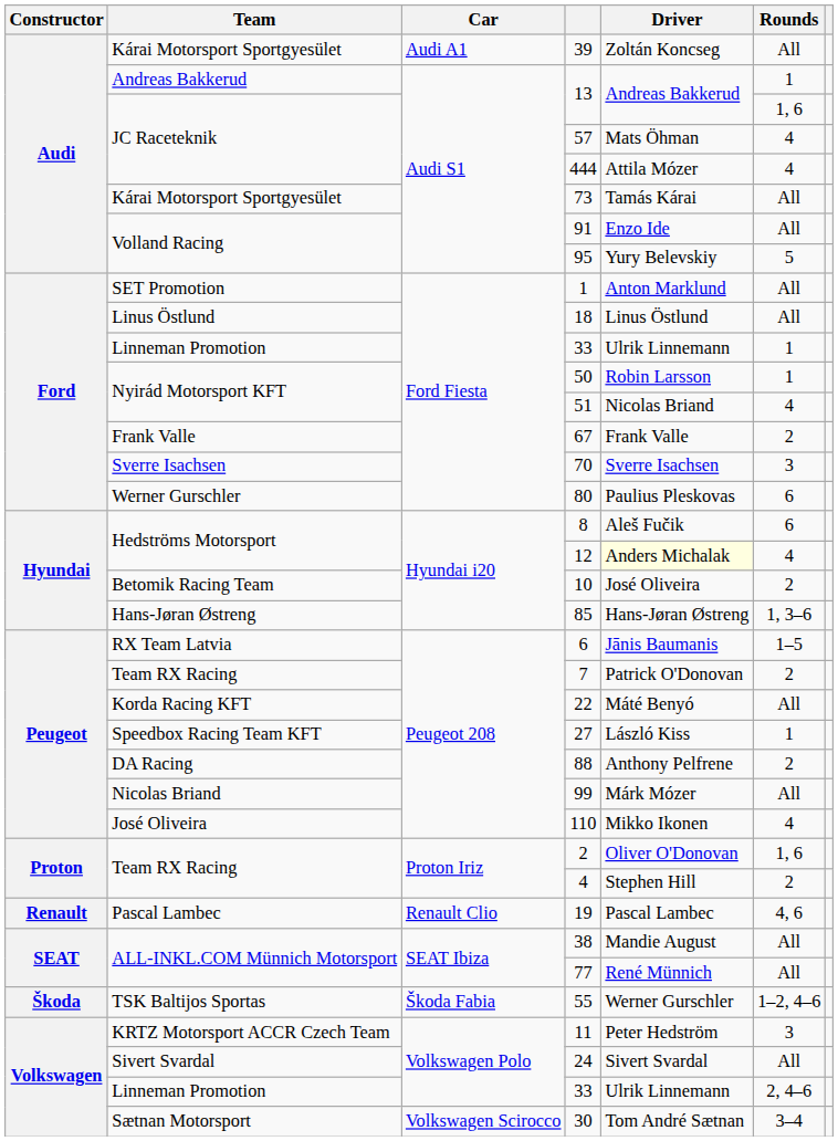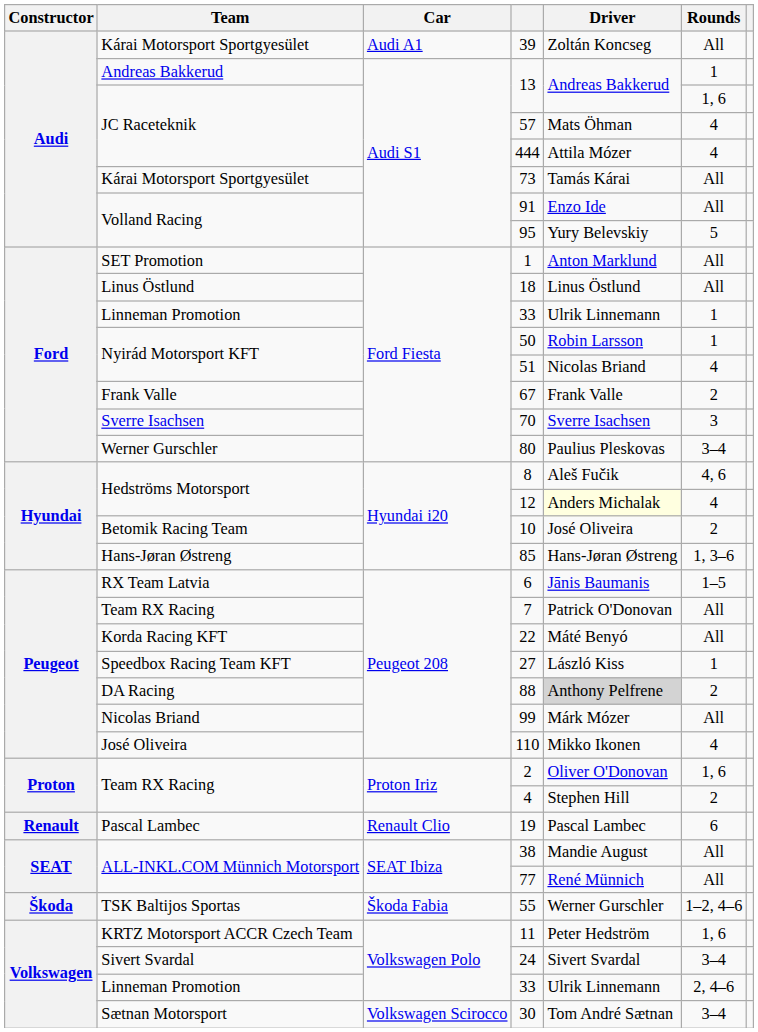 <table class="wikitable" style="font-size: 85%">
 <tr>
 <th>Constructor</th>
 <th>Team</th>
 <th>Car</th>
 <th></th>
 <th>Driver</th>
 <th>Rounds</th>
 <th></th>
 </tr>
 <tr>
 <th rowspan="8"><a href='#'>Audi</a></th>
 <td> Kárai Motorsport Sportgyesület</td>
 <td><a href='#'>Audi A1</a></td>
 <td align="center">39</td>
 <td> Zoltán Koncseg</td>
 <td align="center">All</td>
 <td align="center"></td>
 </tr>
 <tr>
 <td> <a href='#'>Andreas Bakkerud</a></td>
 <td rowspan="7"><a href='#'>Audi S1</a></td>
 <td rowspan="2" align="center">13</td>
 <td rowspan="2"> <a href='#'>Andreas Bakkerud</a></td>
 <td align="center">1</td>
 <td align="center"></td>
 </tr>
 <tr>
 <td rowspan="3"> JC Raceteknik</td>
 <td align="center">1, 6</td>
 <td align="center"></td>
 </tr>
 <tr>
 <td align="center">57</td>
 <td> Mats Öhman</td>
 <td align="center">4</td>
 <td align="center"></td>
 </tr>
 <tr>
 <td align="center">444</td>
 <td> Attila Mózer</td>
 <td align="center">4</td>
 <td align="center"></td>
 </tr>
 <tr>
 <td> Kárai Motorsport Sportgyesület</td>
 <td align="center">73</td>
 <td> Tamás Kárai</td>
 <td align="center">All</td>
 <td align="center"></td>
 </tr>
 <tr>
 <td rowspan="2"> Volland Racing</td>
 <td align="center">91</td>
 <td> <a href='#'>Enzo Ide</a></td>
 <td align="center">All</td>
 <td align="center"></td>
 </tr>
 <tr>
 <td align="center">95</td>
 <td> Yury Belevskiy</td>
 <td align="center">5</td>
 <td align="center"></td>
 </tr>
 <tr>
 <th rowspan="8"><a href='#'>Ford</a></th>
 <td> SET Promotion</td>
 <td rowspan="8"><a href='#'>Ford Fiesta</a></td>
 <td align="center">1</td>
 <td> <a href='#'>Anton Marklund</a></td>
 <td align="center">All</td>
 <td align="center"></td>
 </tr>
 <tr>
 <td> Linus Östlund</td>
 <td align="center">18</td>
 <td> Linus Östlund</td>
 <td align="center">All</td>
 <td align="center"></td>
 </tr>
 <tr>
 <td> Linneman Promotion</td>
 <td align="center">33</td>
 <td> Ulrik Linnemann</td>
 <td align="center">1</td>
 <td align="center"></td>
 </tr>
 <tr>
 <td rowspan="2"> Nyirád Motorsport KFT</td>
 <td align="center">50</td>
 <td> <a href='#'>Robin Larsson</a></td>
 <td align="center">1</td>
 <td align="center"></td>
 </tr>
 <tr>
 <td align="center">51</td>
 <td> Nicolas Briand</td>
 <td align="center">4</td>
 <td align="center"></td>
 </tr>
 <tr>
 <td> Frank Valle</td>
 <td align="center">67</td>
 <td> Frank Valle</td>
 <td align="center">2</td>
 <td align="center"></td>
 </tr>
 <tr>
 <td> <a href='#'>Sverre Isachsen</a></td>
 <td align="center">70</td>
 <td> <a href='#'>Sverre Isachsen</a></td>
 <td align="center">3</td>
 <td align="center"></td>
 </tr>
 <tr>
 <td> Werner Gurschler</td>
 <td align="center">80</td>
 <td> Paulius Pleskovas</td>
-<td align="center">6</td>
+<td align="center">3–4</td>
 <td align="center"></td>
 </tr>
 <tr>
 <th rowspan="4"><a href='#'>Hyundai</a></th>
 <td rowspan="2"> Hedströms Motorsport</td>
 <td rowspan="4"><a href='#'>Hyundai i20</a></td>
 <td align="center">8</td>
 <td> Aleš Fučik</td>
-<td align="center">6</td>
+<td align="center">4, 6</td>
 <td align="center"></td>
 </tr>
 <tr>
 <td align="center">12</td>
 <td style="background: lightyellow;"> Anders Michalak</td>
 <td align="center">4</td>
 <td align="center"></td>
 </tr>
 <tr>
 <td> Betomik Racing Team</td>
 <td align="center">10</td>
 <td> José Oliveira</td>
 <td align="center">2</td>
 <td align="center"></td>
 </tr>
 <tr>
 <td> Hans-Jøran Østreng</td>
 <td align="center">85</td>
 <td> Hans-Jøran Østreng</td>
 <td align="center">1, 3–6</td>
 <td align="center"></td>
 </tr>
 <tr>
 <th rowspan="7"><a href='#'>Peugeot</a></th>
 <td> RX Team Latvia</td>
 <td rowspan="7"><a href='#'>Peugeot 208</a></td>
 <td align="center">6</td>
 <td> <a href='#'>Jānis Baumanis</a></td>
 <td align="center">1–5</td>
 <td align="center"></td>
 </tr>
 <tr>
 <td> Team RX Racing</td>
 <td align="center">7</td>
 <td> Patrick O'Donovan</td>
-<td align="center">2</td>
+<td align="center">All</td>
 <td align="center"></td>
 </tr>
 <tr>
 <td> Korda Racing KFT</td>
 <td align="center">22</td>
 <td> Máté Benyó</td>
 <td align="center">All</td>
 <td align="center"></td>
 </tr>
 <tr>
 <td> Speedbox Racing Team KFT</td>
 <td align="center">27</td>
 <td> László Kiss</td>
 <td align="center">1</td>
 <td align="center"></td>
 </tr>
 <tr>
 <td> DA Racing</td>
 <td align="center">88</td>
-<td> Anthony Pelfrene</td>
+<td style="background: lightgrey;"> Anthony Pelfrene</td>
 <td align="center">2</td>
 <td align="center"></td>
 </tr>
 <tr>
 <td> Nicolas Briand</td>
 <td align="center">99</td>
 <td> Márk Mózer</td>
 <td align="center">All</td>
 <td align="center"></td>
 </tr>
 <tr>
 <td> José Oliveira</td>
 <td align="center">110</td>
 <td> Mikko Ikonen</td>
 <td align="center">4</td>
 <td align="center"></td>
 </tr>
 <tr>
 <th rowspan="2"><a href='#'>Proton</a></th>
 <td rowspan="2"> Team RX Racing</td>
 <td rowspan="2"><a href='#'>Proton Iriz</a></td>
 <td align="center">2</td>
 <td> <a href='#'>Oliver O'Donovan</a></td>
 <td align="center">1, 6</td>
 <td align="center"></td>
 </tr>
 <tr>
 <td align="center">4</td>
 <td> Stephen Hill</td>
 <td align="center">2</td>
 <td align="center"></td>
 </tr>
 <tr>
 <th><a href='#'>Renault</a></th>
 <td> Pascal Lambec</td>
 <td><a href='#'>Renault Clio</a></td>
 <td align="center">19</td>
 <td> Pascal Lambec</td>
-<td align="center">4, 6</td>
+<td align="center">6</td>
 <td align="center"></td>
 </tr>
 <tr>
 <th rowspan="2"><a href='#'>SEAT</a></th>
 <td rowspan="2"> <a href='#'>ALL-INKL.COM Münnich Motorsport</a></td>
 <td rowspan="2"><a href='#'>SEAT Ibiza</a></td>
 <td align="center">38</td>
 <td> Mandie August</td>
 <td align="center">All</td>
 <td align="center"></td>
 </tr>
 <tr>
 <td align="center">77</td>
 <td> <a href='#'>René Münnich</a></td>
 <td align="center">All</td>
 <td align="center"></td>
 </tr>
 <tr>
 <th><a href='#'>Škoda</a></th>
 <td> TSK Baltijos Sportas</td>
 <td><a href='#'>Škoda Fabia</a></td>
 <td align="center">55</td>
 <td> Werner Gurschler</td>
 <td align="center">1–2, 4–6</td>
 <td align="center"></td>
 </tr>
 <tr>
 <th rowspan="4"><a href='#'>Volkswagen</a></th>
 <td> KRTZ Motorsport ACCR Czech Team</td>
 <td rowspan="3"><a href='#'>Volkswagen Polo</a></td>
 <td align="center">11</td>
 <td> Peter Hedström</td>
-<td align="center">3</td>
+<td align="center">1, 6</td>
 <td align="center"></td>
 </tr>
 <tr>
 <td> Sivert Svardal</td>
 <td align="center">24</td>
 <td> Sivert Svardal</td>
-<td align="center">All</td>
+<td align="center">3–4</td>
 <td align="center"></td>
 </tr>
 <tr>
 <td> Linneman Promotion</td>
 <td align="center">33</td>
 <td> Ulrik Linnemann</td>
 <td align="center">2, 4–6</td>
 <td align="center"></td>
 </tr>
 <tr>
 <td> Sætnan Motorsport</td>
 <td><a href='#'>Volkswagen Scirocco</a></td>
 <td align="center">30</td>
 <td> Tom André Sætnan</td>
 <td align="center">3–4</td>
 <td align="center"></td>
 </tr>
 </table>
